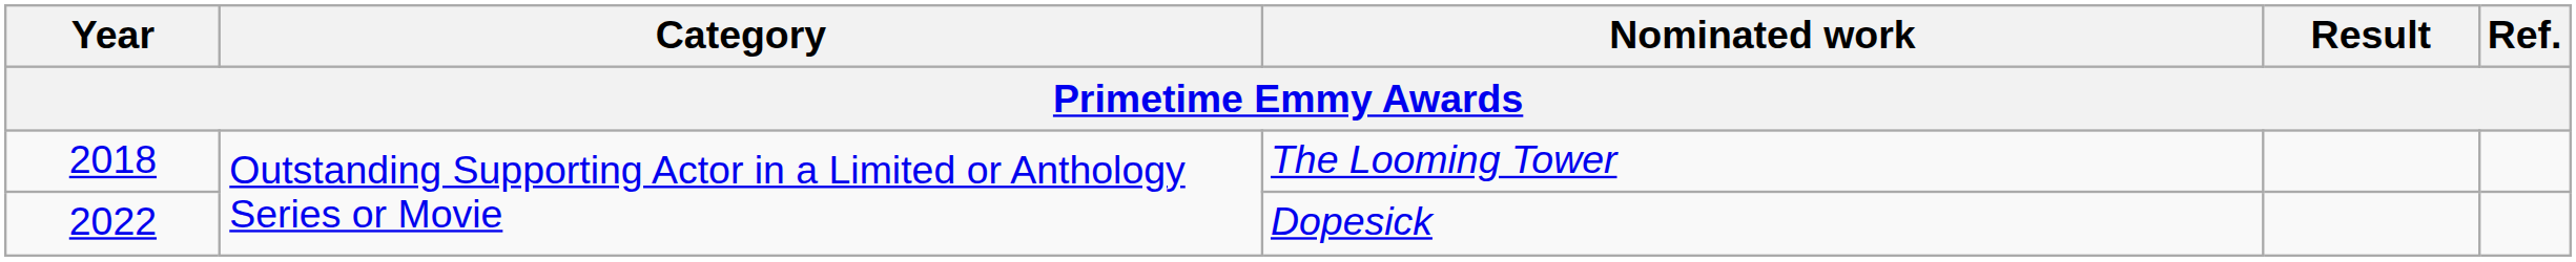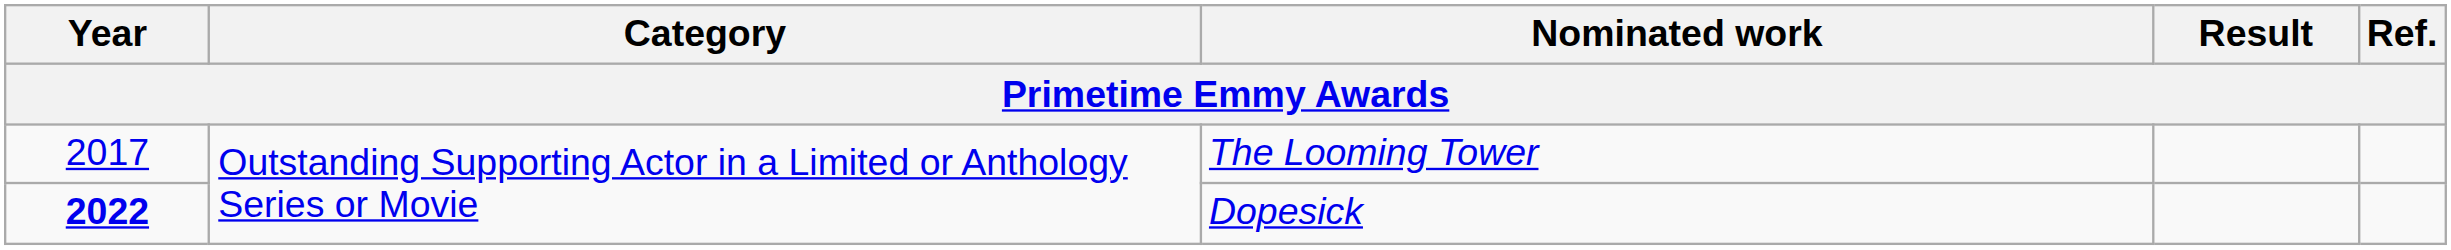 <table class=wikitable>
 <tr>
 <th scope="col" style="width:5em;">Year</th>
 <th scope="col" style="width:26em;">Category</th>
 <th scope="col" style="width:25em;">Nominated work</th>
 <th scope="col" style="width:5em;">Result</th>
 <th>Ref.</th>
 </tr>
 <tr>
 <th colspan=5><a href='#'>Primetime Emmy Awards</a></th>
 </tr>
 <tr>
-<td style="text-align:center;"><a href='#'>2018</a></td>
+<td style="text-align:center;"><a href='#'>2017</a></td>
 <td rowspan="2"><a href='#'>Outstanding Supporting Actor in a Limited or Anthology Series or Movie</a></td>
 <td><em><a href='#'>The Looming Tower</a></em></td>
 <td></td>
 <td></td>
 </tr>
 <tr>
-<td style="text-align:center;"><a href='#'>2022</a></td>
+<td style="text-align:center;"><strong><a href='#'>2022</a></strong></td>
 <td><em><a href='#'>Dopesick</a></em></td>
 <td></td>
 <td></td>
 </tr>
 </table>
